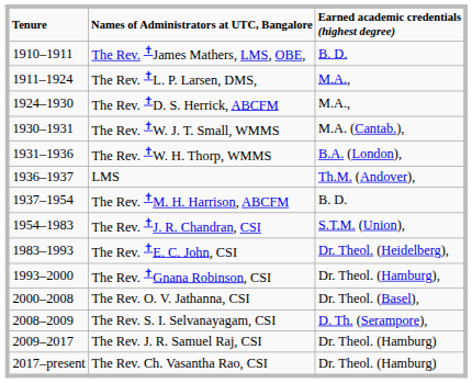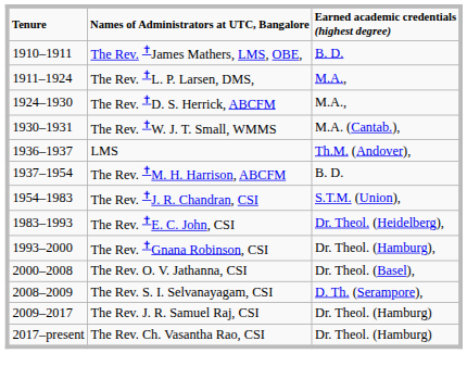 <table class="wikitable" style="border: 5px solid #BBB; margin: .96em 0 0 .9em;">
 <tr style="font-size: 86%;">
 <td><strong>Tenure</strong></td>
 <td><strong>Names of Administrators at UTC, Bangalore</strong></td>
 <td><strong>Earned academic credentials<br><em>(highest degree)<strong><em></td>
 </tr>
 <tr>
 <td>1910–1911</td>
 <td><a href='#'>The Rev.</a> <sup><a href='#'>✝</a></sup>James Mathers, <a href='#'>LMS</a>, <a href='#'>OBE</a>,</td>
 <td><a href='#'>B. D.</a></td>
 </tr>
 <tr>
 <td>1911–1924</td>
 <td>The Rev. <sup><a href='#'>✝</a></sup>L. P. Larsen, DMS,</td>
 <td><a href='#'>M.A.</a>,</td>
 </tr>
 <tr>
 <td>1924–1930</td>
 <td>The Rev. <sup><a href='#'>✝</a></sup>D. S. Herrick, <a href='#'>ABCFM</a></td>
 <td>M.A.,</td>
 </tr>
 <tr>
 <td>1930–1931</td>
 <td>The Rev. <sup><a href='#'>✝</a></sup>W. J. T. Small, WMMS</td>
 <td>M.A. (<a href='#'>Cantab.</a>),</td>
-</tr>
-<tr>
-<td>1931–1936</td>
-<td>The Rev. <sup><a href='#'>✝</a></sup>W. H. Thorp, WMMS</td>
-<td><a href='#'>B.A.</a> (<a href='#'>London</a>),</td>
 </tr>
 <tr>
 <td>1936–1937</td>
 <td The Rev. >LMS</td>
 <td><a href='#'>Th.M.</a> (<a href='#'>Andover</a>),</td>
 </tr>
 <tr>
 <td>1937–1954</td>
 <td>The Rev. <sup><a href='#'>✝</a></sup><a href='#'>M. H. Harrison</a>, <a href='#'>ABCFM</a></td>
 <td>B. D.</td>
 </tr>
 <tr>
 <td>1954–1983</td>
 <td>The Rev. <sup><a href='#'>✝</a></sup><a href='#'>J. R. Chandran</a>, <a href='#'>CSI</a></td>
 <td><a href='#'>S.T.M.</a> (<a href='#'>Union</a>),</td>
 </tr>
 <tr>
 <td>1983–1993</td>
 <td>The Rev. <sup><a href='#'>✝</a></sup><a href='#'>E. C. John</a>, CSI</td>
 <td><a href='#'>Dr. Theol.</a> (<a href='#'>Heidelberg</a>),</td>
 </tr>
 <tr>
 <td>1993–2000</td>
 <td>The Rev. <sup><a href='#'>✝</a></sup><a href='#'>Gnana Robinson</a>, CSI</td>
 <td>Dr. Theol. (<a href='#'>Hamburg</a>),</td>
 </tr>
 <tr>
 <td>2000–2008</td>
 <td>The Rev. O. V. Jathanna, CSI</td>
 <td>Dr. Theol. (<a href='#'>Basel</a>),</td>
 </tr>
 <tr>
 <td>2008–2009</td>
 <td>The Rev. S. I. Selvanayagam, CSI</td>
 <td><a href='#'>D. Th.</a> (<a href='#'>Serampore</a>),</td>
 </tr>
 <tr>
 <td>2009–2017</td>
 <td>The Rev. J. R. Samuel Raj, CSI</td>
 <td>Dr. Theol. (Hamburg)</td>
 </tr>
 <tr>
 <td>2017–</em>present<em></td>
 <td>The Rev. Ch. Vasantha Rao, CSI</td>
 <td>Dr. Theol. (Hamburg)</td>
 </tr>
 </table>
